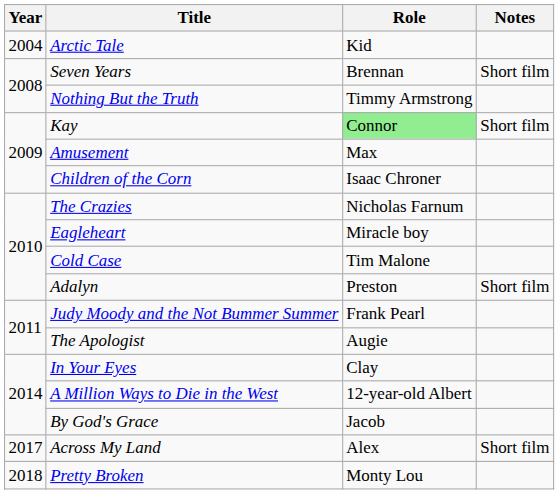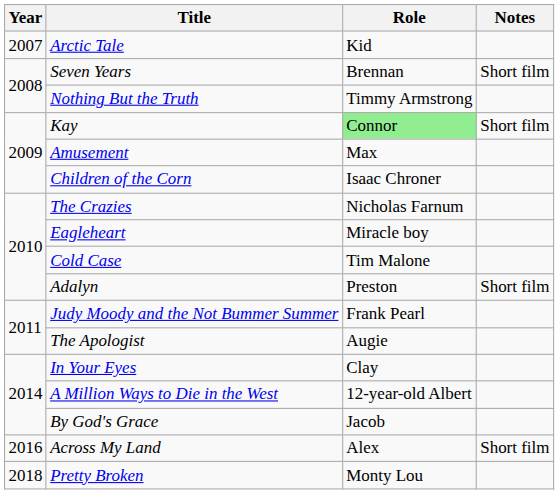 <table class="wikitable sortable">
 <tr>
 <th>Year</th>
 <th>Title</th>
 <th class="unsortable">Role</th>
 <th class="unsortable">Notes</th>
 </tr>
 <tr>
-<td>2004</td>
+<td>2007</td>
 <td><em><a href='#'>Arctic Tale</a></em></td>
 <td>Kid</td>
 <td></td>
 </tr>
 <tr>
 <td rowspan=2>2008</td>
 <td><em>Seven Years</em></td>
 <td>Brennan</td>
 <td>Short film</td>
 </tr>
 <tr>
 <td><em><a href='#'>Nothing But the Truth</a></em></td>
 <td>Timmy Armstrong</td>
 <td></td>
 </tr>
 <tr>
 <td rowspan="3">2009</td>
 <td><em>Kay</em></td>
 <td style="background: lightgreen;">Connor</td>
 <td>Short film</td>
 </tr>
 <tr>
 <td><em><a href='#'>Amusement</a></em></td>
 <td>Max</td>
 <td></td>
 </tr>
 <tr>
 <td><em><a href='#'>Children of the Corn</a></em></td>
 <td>Isaac Chroner</td>
 <td></td>
 </tr>
 <tr>
 <td rowspan="4">2010</td>
 <td data-sort-value="Crazies, The"><em><a href='#'>The Crazies</a></em></td>
 <td>Nicholas Farnum</td>
 <td></td>
 </tr>
 <tr>
 <td><em><a href='#'>Eagleheart</a></em></td>
 <td>Miracle boy</td>
 <td></td>
 </tr>
 <tr>
 <td><em><a href='#'>Cold Case</a></em></td>
 <td>Tim Malone</td>
 <td></td>
 </tr>
 <tr>
 <td><em>Adalyn</em></td>
 <td>Preston</td>
 <td>Short film</td>
 </tr>
 <tr>
 <td rowspan="2">2011</td>
 <td><em><a href='#'>Judy Moody and the Not Bummer Summer</a></em></td>
 <td>Frank Pearl</td>
 <td></td>
 </tr>
 <tr>
 <td data-sort-value="Apologist, The"><em>The Apologist</em></td>
 <td>Augie</td>
 <td></td>
 </tr>
 <tr>
 <td rowspan="3">2014</td>
 <td><em><a href='#'>In Your Eyes</a></em></td>
 <td>Clay</td>
 <td></td>
 </tr>
 <tr>
 <td data-sort-value="Million Ways to Die in the West, A"><em><a href='#'>A Million Ways to Die in the West</a></em></td>
 <td>12-year-old Albert</td>
 <td></td>
 </tr>
 <tr>
 <td><em>By God's Grace</em></td>
 <td>Jacob</td>
 <td></td>
 </tr>
 <tr>
-<td>2017</td>
+<td>2016</td>
 <td><em>Across My Land</em></td>
 <td>Alex</td>
 <td>Short film</td>
 </tr>
 <tr>
 <td>2018</td>
 <td><em><a href='#'>Pretty Broken</a></em></td>
 <td>Monty Lou</td>
 <td></td>
 </tr>
 </table>
